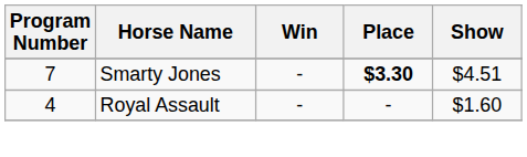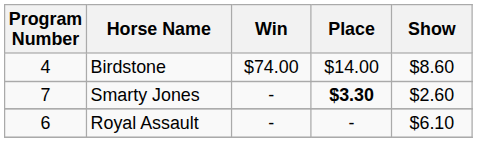 <table class="wikitable sortable" style="font-size:90%">
 <tr>
 <th width="48px">Program <br> Number</th>
 <th width="110px">Horse Name</th>
 <th width="58px">Win</th>
 <th width="58px">Place</th>
 <th width="58px">Show</th>
 </tr>
 <tr>
+<td align=center>4</td>
+<td>Birdstone</td>
+<td align=center>$74.00</td>
+<td align=center>$14.00</td>
+<td align=center>$8.60</td>
+</tr>
+<tr>
 </tr>
 <tr>
 <td align=center>7</td>
 <td>Smarty Jones</td>
 <td align=center>-</td>
 <td align=center><strong>$3.30</strong></td>
-<td align=center>$4.51</td>
+<td align=center>$2.60</td>
 </tr>
 <tr>
 </tr>
 <tr>
-<td align=center>4</td>
+<td align=center>6</td>
 <td>Royal Assault</td>
 <td align=center>-</td>
 <td align=center>-</td>
-<td align=center>$1.60</td>
+<td align=center>$6.10</td>
 </tr>
 <tr>
 </tr>
 </table>
